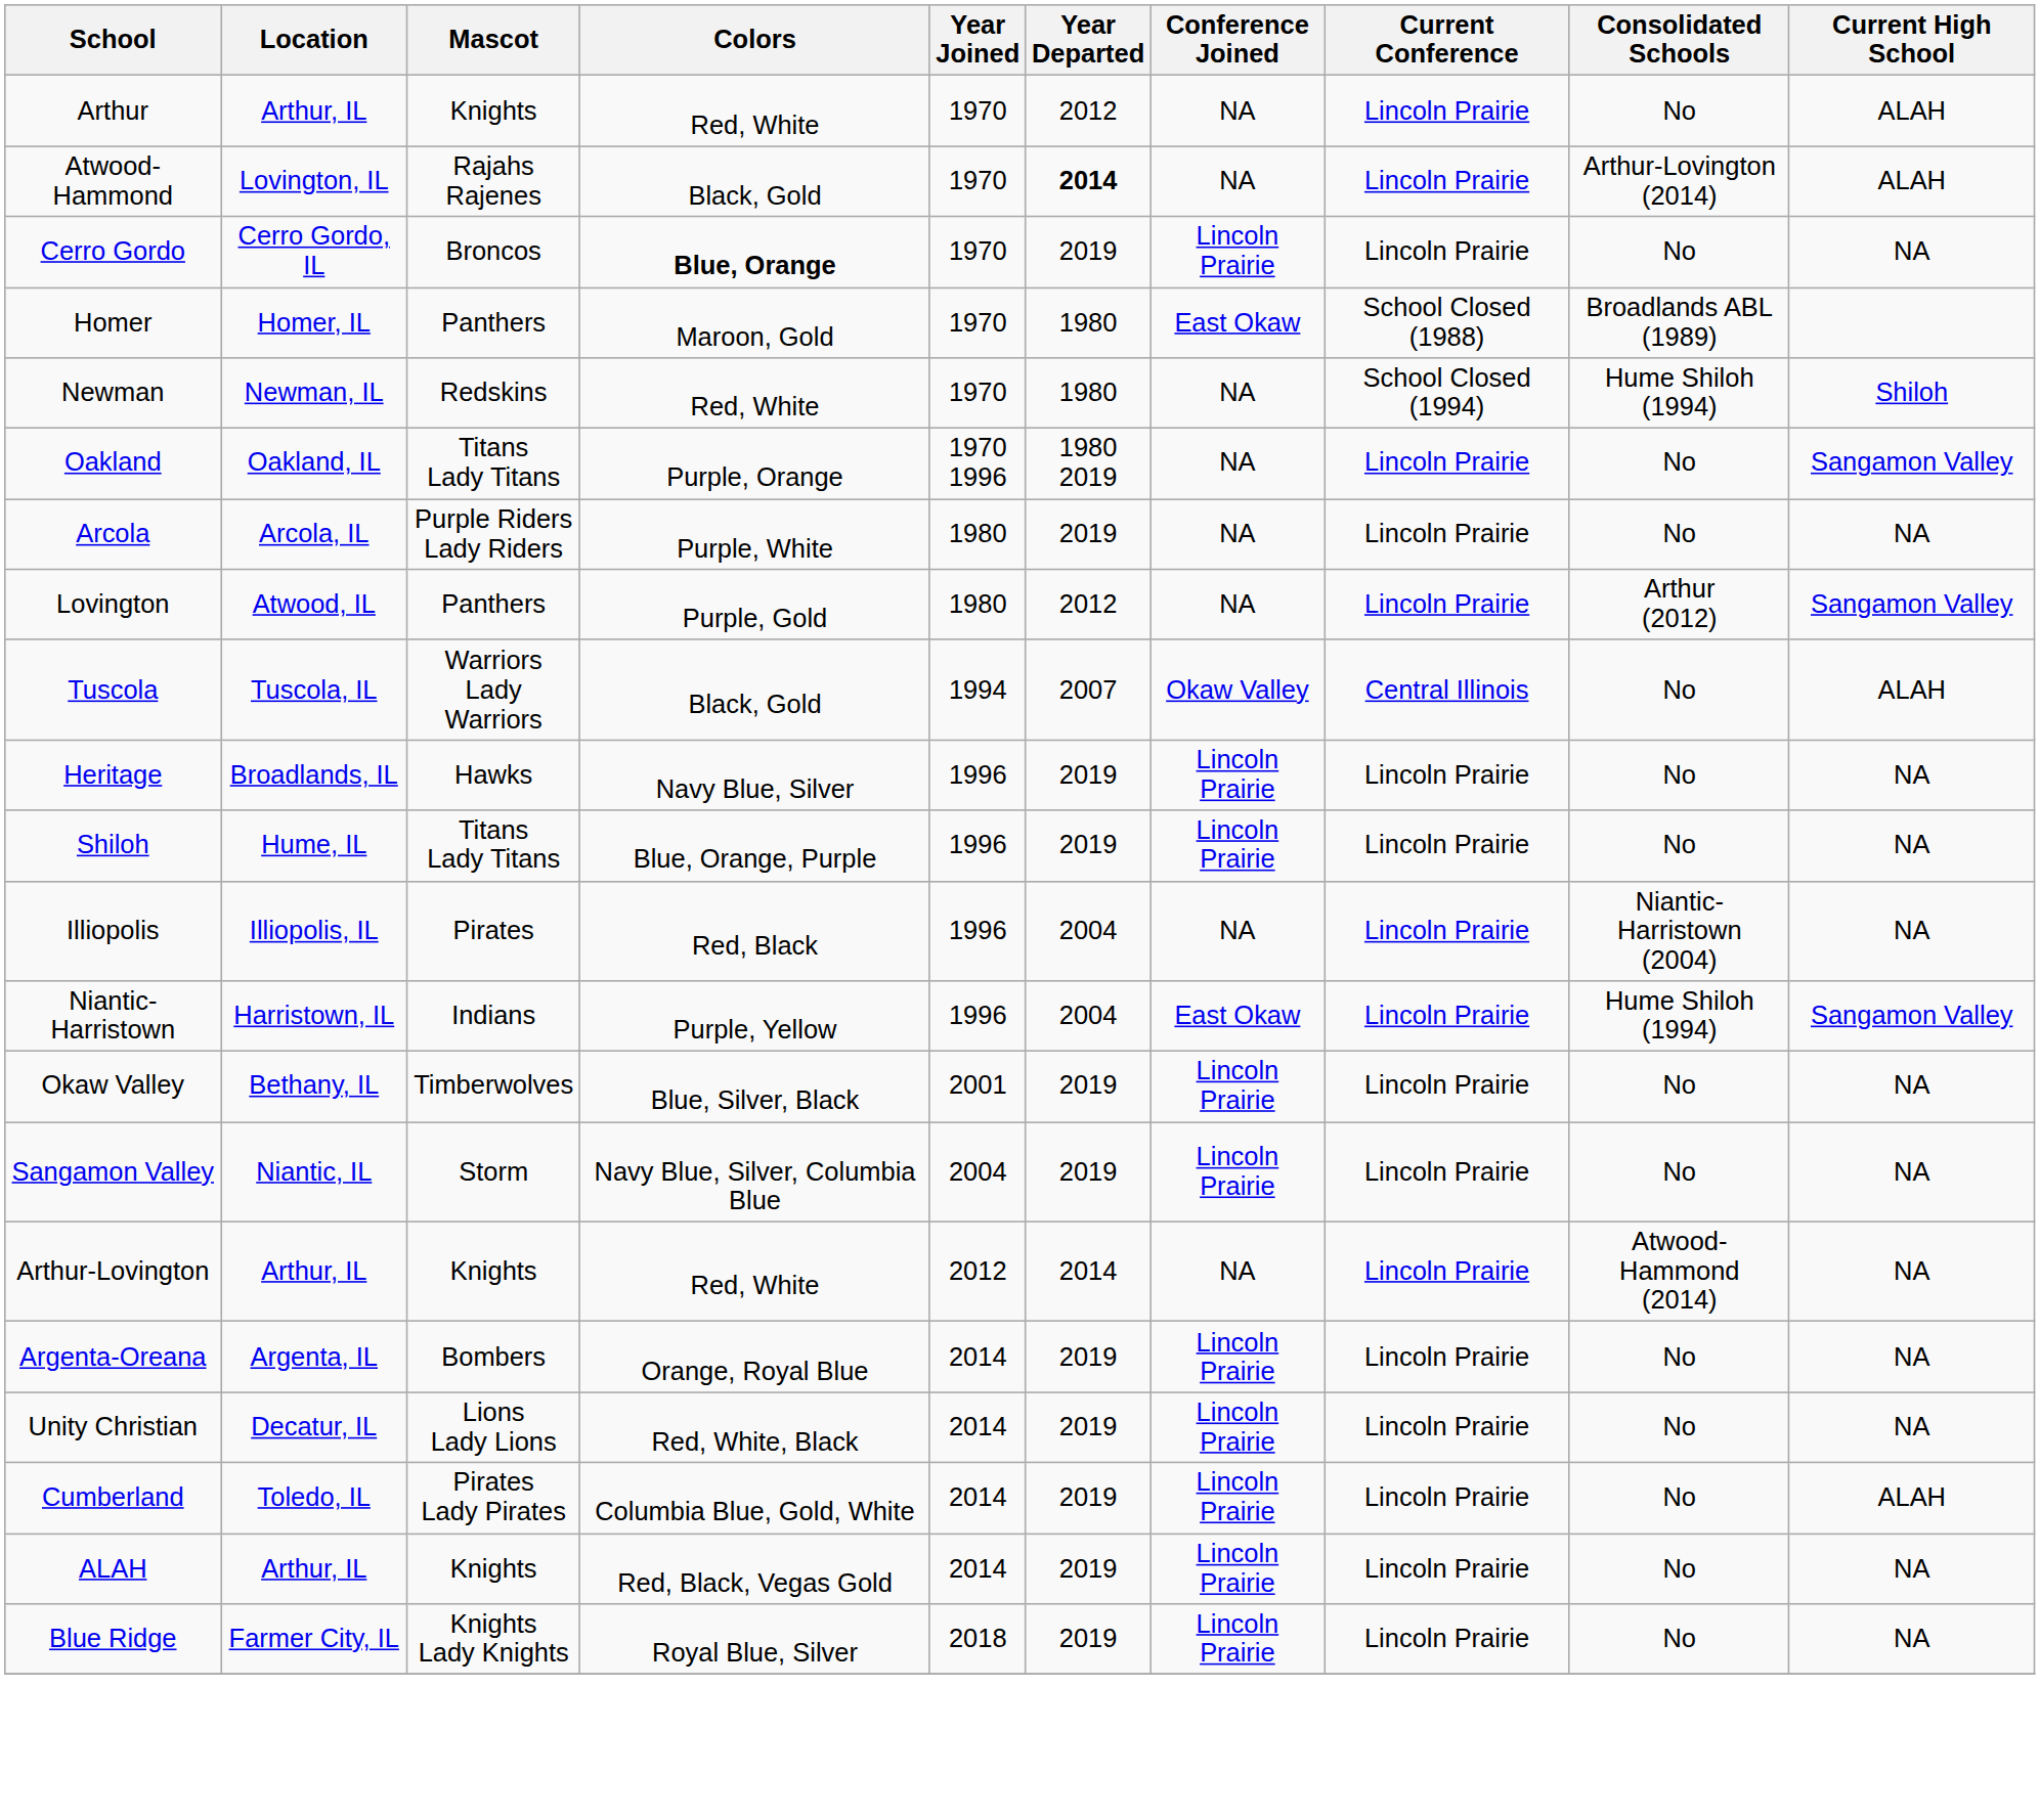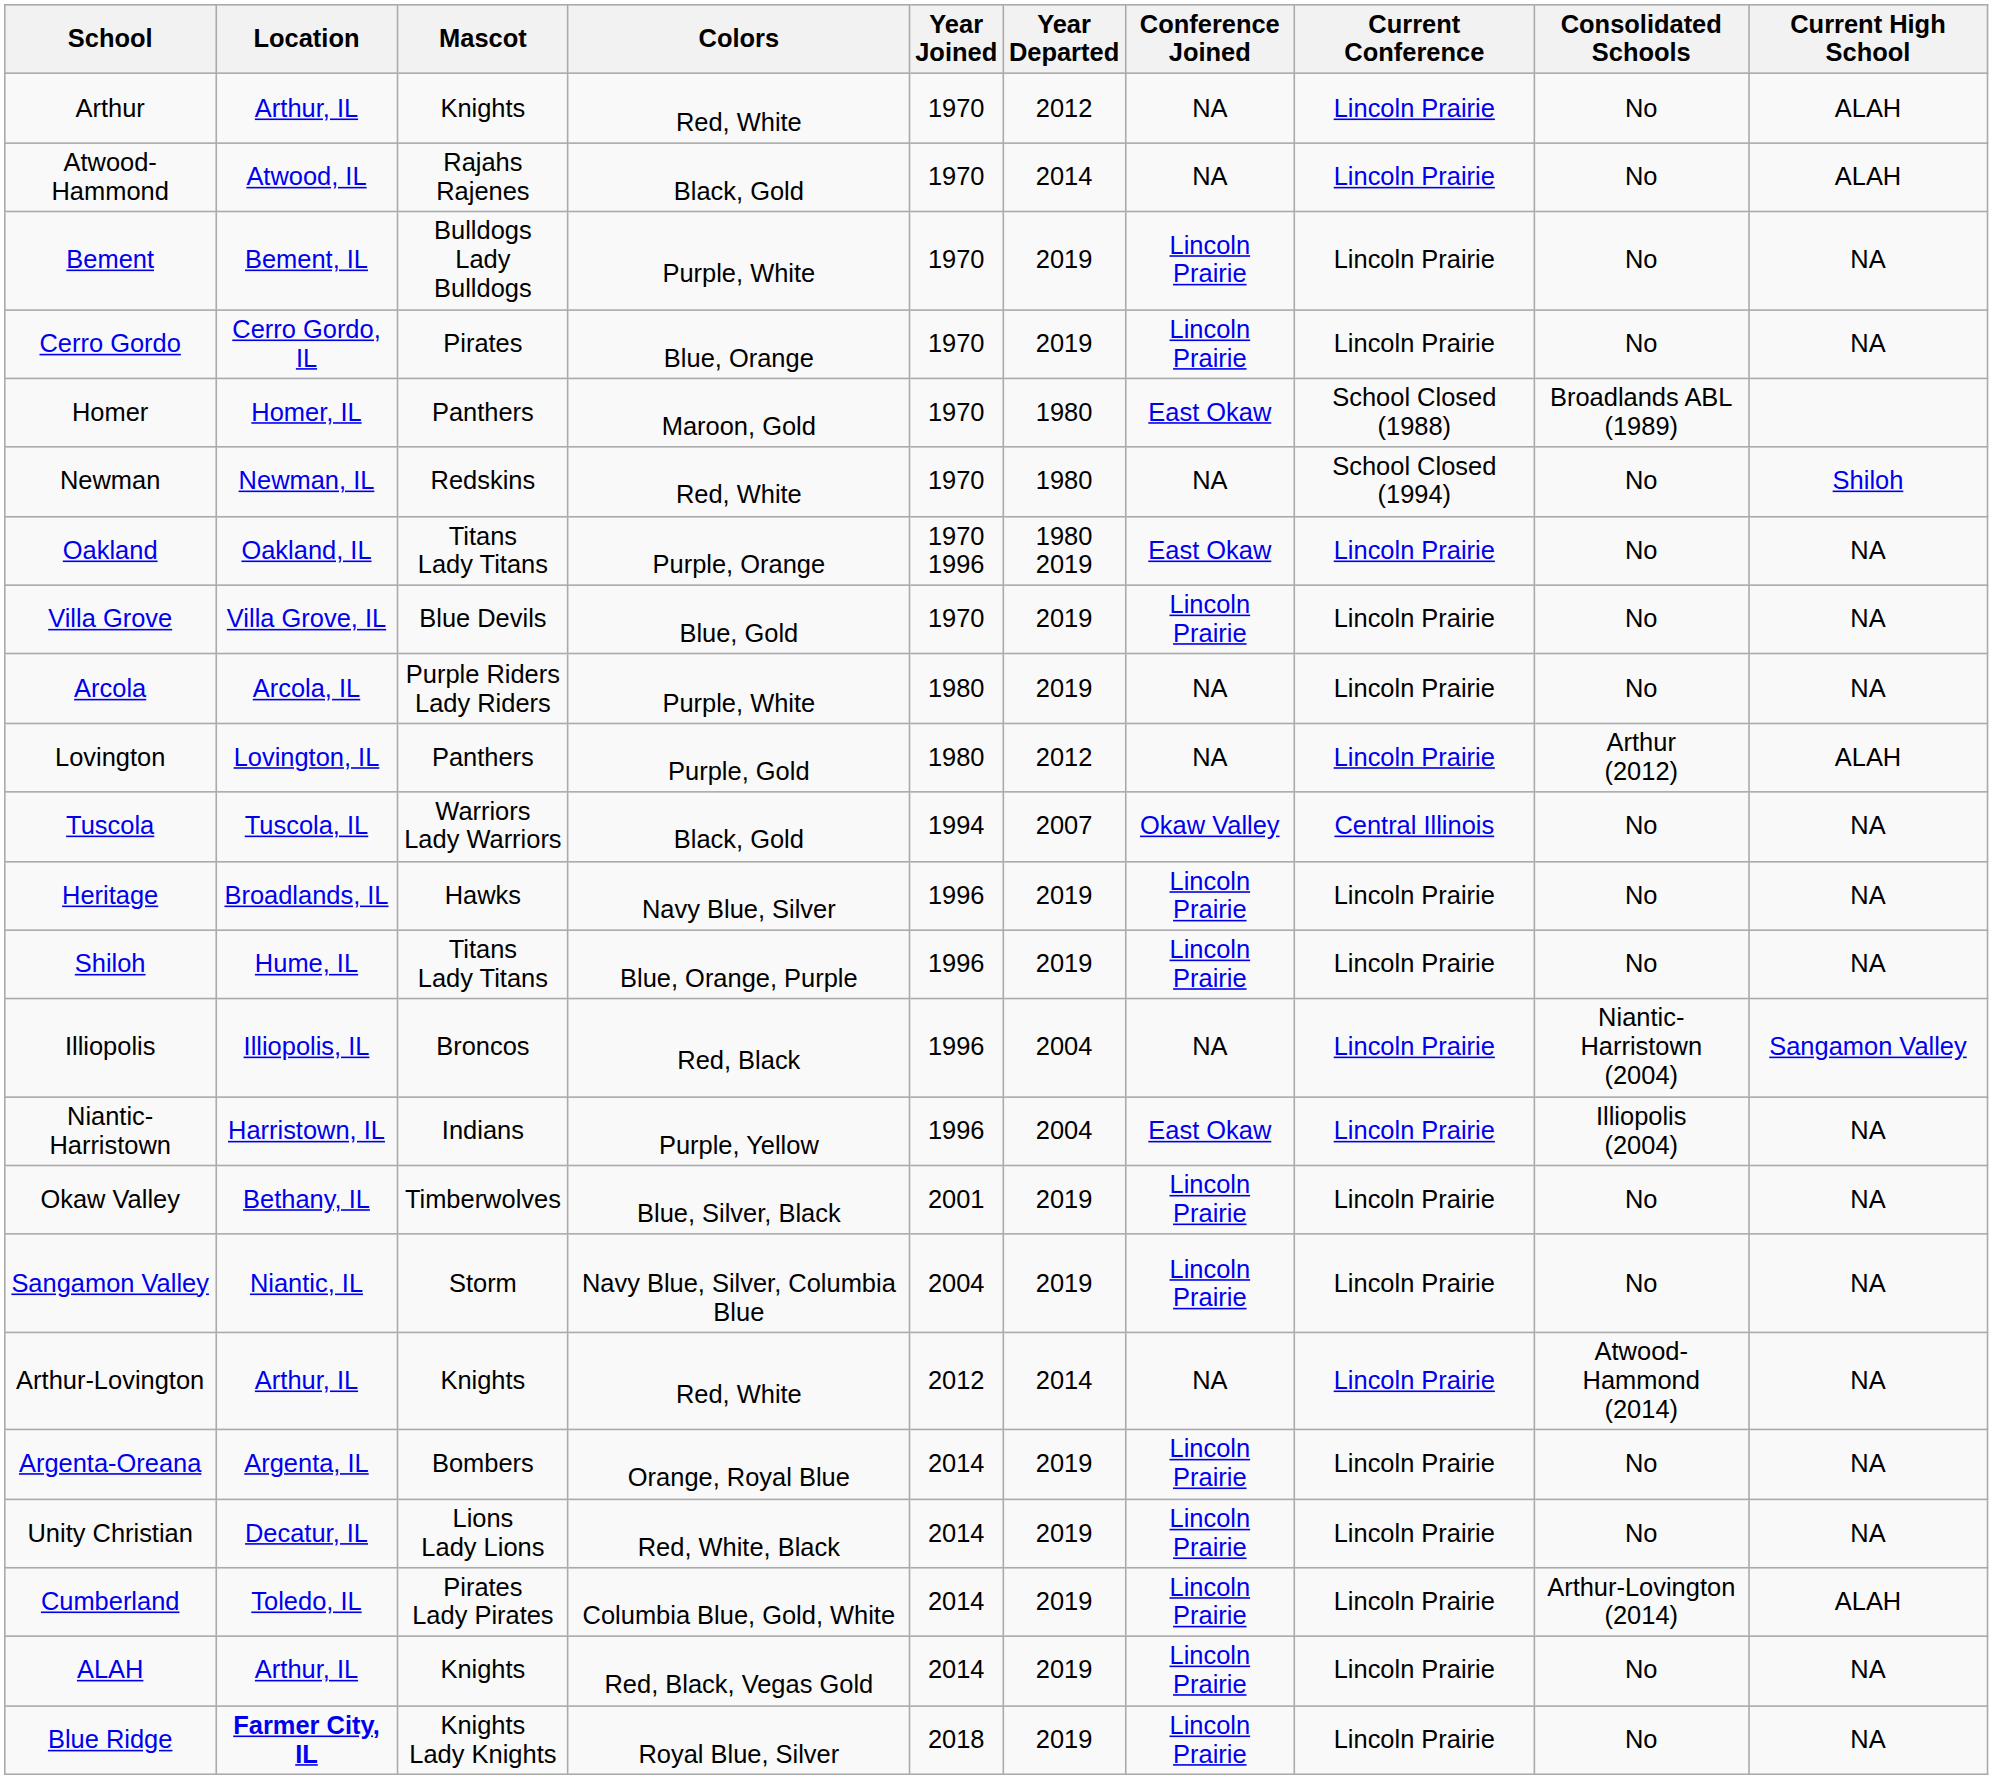 <table class="wikitable sortable" style="text-align:center;">
 <tr>
 <th>School</th>
 <th>Location</th>
 <th>Mascot</th>
 <th>Colors</th>
 <th>Year<br>Joined</th>
 <th>Year<br>Departed</th>
 <th>Conference<br>Joined</th>
 <th>Current<br>Conference</th>
 <th>Consolidated<br>Schools</th>
 <th>Current High School</th>
 </tr>
 <tr>
 <td>Arthur</td>
 <td><a href='#'>Arthur, IL</a></td>
 <td>Knights</td>
 <td> <br>Red, White</td>
 <td>1970</td>
 <td>2012</td>
 <td>NA</td>
 <td><a href='#'>Lincoln Prairie</a></td>
 <td>No</td>
 <td>ALAH</td>
 </tr>
 <tr>
 <td>Atwood-Hammond</td>
-<td><a href='#'>Lovington, IL</a></td>
+<td><a href='#'>Atwood, IL</a></td>
 <td>Rajahs<br>Rajenes</td>
 <td> <br>Black, Gold</td>
 <td>1970</td>
-<td><strong>2014</strong></td>
+<td>2014</td>
 <td>NA</td>
 <td><a href='#'>Lincoln Prairie</a></td>
-<td>Arthur-Lovington<br>(2014)</td>
+<td>No</td>
 <td>ALAH</td>
+</tr>
+<tr>
+<td><a href='#'>Bement</a></td>
+<td><a href='#'>Bement, IL</a></td>
+<td>Bulldogs<br>Lady Bulldogs</td>
+<td> <br>Purple, White</td>
+<td>1970</td>
+<td>2019</td>
+<td><a href='#'>Lincoln Prairie</a></td>
+<td>Lincoln Prairie</td>
+<td>No</td>
+<td>NA</td>
 </tr>
 <tr>
 <td><a href='#'>Cerro Gordo</a></td>
 <td><a href='#'>Cerro Gordo, IL</a></td>
-<td>Broncos</td>
-<td><strong> <br>Blue, Orange</strong></td>
+<td>Pirates</td>
+<td> <br>Blue, Orange</td>
 <td>1970</td>
 <td>2019</td>
 <td><a href='#'>Lincoln Prairie</a></td>
 <td>Lincoln Prairie</td>
 <td>No</td>
 <td>NA</td>
 </tr>
 <tr>
 <td>Homer</td>
 <td><a href='#'>Homer, IL</a></td>
 <td>Panthers</td>
 <td> <br>Maroon, Gold</td>
 <td>1970</td>
 <td>1980</td>
 <td><a href='#'>East Okaw</a></td>
 <td>School Closed (1988)</td>
 <td>Broadlands ABL<br>(1989)</td>
 <td></td>
 </tr>
 <tr>
 <td>Newman</td>
 <td><a href='#'>Newman, IL</a></td>
 <td>Redskins</td>
 <td> <br>Red, White</td>
 <td>1970</td>
 <td>1980</td>
 <td>NA</td>
 <td>School Closed (1994)</td>
-<td>Hume Shiloh<br>(1994)</td>
+<td>No</td>
 <td><a href='#'>Shiloh</a></td>
 </tr>
 <tr>
 <td><a href='#'>Oakland</a></td>
 <td><a href='#'>Oakland, IL</a></td>
 <td>Titans<br>Lady Titans</td>
 <td> <br>Purple, Orange</td>
 <td>1970<br>1996</td>
 <td>1980<br>2019</td>
-<td>NA</td>
+<td><a href='#'>East Okaw</a></td>
 <td><a href='#'>Lincoln Prairie</a></td>
 <td>No</td>
-<td><a href='#'>Sangamon Valley</a></td>
+<td>NA</td>
+</tr>
+<tr>
+<td><a href='#'>Villa Grove</a></td>
+<td><a href='#'>Villa Grove, IL</a></td>
+<td>Blue Devils</td>
+<td> <br>Blue, Gold</td>
+<td>1970</td>
+<td>2019</td>
+<td><a href='#'>Lincoln Prairie</a></td>
+<td>Lincoln Prairie</td>
+<td>No</td>
+<td>NA</td>
 </tr>
 <tr>
 <td><a href='#'>Arcola</a></td>
 <td><a href='#'>Arcola, IL</a></td>
 <td>Purple Riders<br>Lady Riders</td>
 <td> <br>Purple, White</td>
 <td>1980</td>
 <td>2019</td>
 <td>NA</td>
 <td>Lincoln Prairie</td>
 <td>No</td>
 <td>NA</td>
 </tr>
 <tr>
 <td>Lovington</td>
-<td><a href='#'>Atwood, IL</a></td>
+<td><a href='#'>Lovington, IL</a></td>
 <td>Panthers</td>
 <td> <br>Purple, Gold</td>
 <td>1980</td>
 <td>2012</td>
 <td>NA</td>
 <td><a href='#'>Lincoln Prairie</a></td>
 <td>Arthur<br>(2012)</td>
-<td><a href='#'>Sangamon Valley</a></td>
+<td>ALAH</td>
 </tr>
 <tr>
 <td><a href='#'>Tuscola</a></td>
 <td><a href='#'>Tuscola, IL</a></td>
 <td>Warriors<br>Lady Warriors</td>
 <td> <br>Black, Gold</td>
 <td>1994</td>
 <td>2007</td>
 <td><a href='#'>Okaw Valley</a></td>
 <td><a href='#'>Central Illinois</a></td>
 <td>No</td>
-<td>ALAH</td>
+<td>NA</td>
 </tr>
 <tr>
 <td><a href='#'>Heritage</a></td>
 <td><a href='#'>Broadlands, IL</a></td>
 <td>Hawks</td>
 <td> <br>Navy Blue, Silver</td>
 <td>1996</td>
 <td>2019</td>
 <td><a href='#'>Lincoln Prairie</a></td>
 <td>Lincoln Prairie</td>
 <td>No</td>
 <td>NA</td>
 </tr>
 <tr>
 <td><a href='#'>Shiloh</a></td>
 <td><a href='#'>Hume, IL</a></td>
 <td>Titans<br>Lady Titans</td>
 <td> <br>Blue, Orange, Purple</td>
 <td>1996</td>
 <td>2019</td>
 <td><a href='#'>Lincoln Prairie</a></td>
 <td>Lincoln Prairie</td>
 <td>No</td>
 <td>NA</td>
 </tr>
 <tr>
 <td>Illiopolis</td>
 <td><a href='#'>Illiopolis, IL</a></td>
-<td>Pirates</td>
+<td>Broncos</td>
 <td><br>Red, Black</td>
 <td>1996</td>
 <td>2004</td>
 <td>NA</td>
 <td><a href='#'>Lincoln Prairie</a></td>
 <td>Niantic-Harristown<br>(2004)</td>
-<td>NA</td>
+<td><a href='#'>Sangamon Valley</a></td>
 </tr>
 <tr>
 <td>Niantic-Harristown</td>
 <td><a href='#'>Harristown, IL</a></td>
 <td>Indians</td>
 <td><br>Purple, Yellow</td>
 <td>1996</td>
 <td>2004</td>
 <td><a href='#'>East Okaw</a></td>
 <td><a href='#'>Lincoln Prairie</a></td>
-<td>Hume Shiloh<br>(1994)</td>
-<td><a href='#'>Sangamon Valley</a></td>
+<td>Illiopolis<br>(2004)</td>
+<td>NA</td>
 </tr>
 <tr>
 <td>Okaw Valley</td>
 <td><a href='#'>Bethany, IL</a></td>
 <td>Timberwolves</td>
 <td> <br>Blue, Silver, Black</td>
 <td>2001</td>
 <td>2019</td>
 <td><a href='#'>Lincoln Prairie</a></td>
 <td>Lincoln Prairie</td>
 <td>No</td>
 <td>NA</td>
 </tr>
 <tr>
 <td><a href='#'>Sangamon Valley</a></td>
 <td><a href='#'>Niantic, IL</a></td>
 <td>Storm</td>
 <td> <br>Navy Blue, Silver, Columbia Blue</td>
 <td>2004</td>
 <td>2019</td>
 <td><a href='#'>Lincoln Prairie</a></td>
 <td>Lincoln Prairie</td>
 <td>No</td>
 <td>NA</td>
 </tr>
 <tr>
 <td>Arthur-Lovington</td>
 <td><a href='#'>Arthur, IL</a></td>
 <td>Knights</td>
 <td> <br>Red, White</td>
 <td>2012</td>
 <td>2014</td>
 <td>NA</td>
 <td><a href='#'>Lincoln Prairie</a></td>
 <td>Atwood-Hammond<br>(2014)</td>
 <td>NA</td>
 </tr>
 <tr>
 <td><a href='#'>Argenta-Oreana</a></td>
 <td><a href='#'>Argenta, IL</a></td>
 <td>Bombers</td>
 <td><br>Orange, Royal Blue</td>
 <td>2014</td>
 <td>2019</td>
 <td><a href='#'>Lincoln Prairie</a></td>
 <td>Lincoln Prairie</td>
 <td>No</td>
 <td>NA</td>
 </tr>
 <tr>
 <td>Unity Christian</td>
 <td><a href='#'>Decatur, IL</a></td>
 <td>Lions<br>Lady Lions</td>
 <td><br>Red, White, Black</td>
 <td>2014</td>
 <td>2019</td>
 <td><a href='#'>Lincoln Prairie</a></td>
 <td>Lincoln Prairie</td>
 <td>No</td>
 <td>NA</td>
 </tr>
 <tr>
 <td><a href='#'>Cumberland</a></td>
 <td><a href='#'>Toledo, IL</a></td>
 <td>Pirates<br>Lady Pirates</td>
 <td><br>Columbia Blue, Gold, White</td>
 <td>2014</td>
 <td>2019</td>
 <td><a href='#'>Lincoln Prairie</a></td>
 <td>Lincoln Prairie</td>
-<td>No</td>
+<td>Arthur-Lovington<br>(2014)</td>
 <td>ALAH</td>
 </tr>
 <tr>
 <td><a href='#'>ALAH</a></td>
 <td><a href='#'>Arthur, IL</a></td>
 <td>Knights</td>
 <td> <br>Red, Black, Vegas Gold</td>
 <td>2014</td>
 <td>2019</td>
 <td><a href='#'>Lincoln Prairie</a></td>
 <td>Lincoln Prairie</td>
 <td>No</td>
 <td>NA</td>
 </tr>
 <tr>
 <td><a href='#'>Blue Ridge</a></td>
-<td><a href='#'>Farmer City, IL</a></td>
+<td><strong><a href='#'>Farmer City, IL</a></strong></td>
 <td>Knights<br>Lady Knights</td>
 <td><br>Royal Blue, Silver</td>
 <td>2018</td>
 <td>2019</td>
 <td><a href='#'>Lincoln Prairie</a></td>
 <td>Lincoln Prairie</td>
 <td>No</td>
 <td>NA</td>
 </tr>
 <tr>
 </tr>
 </table>
